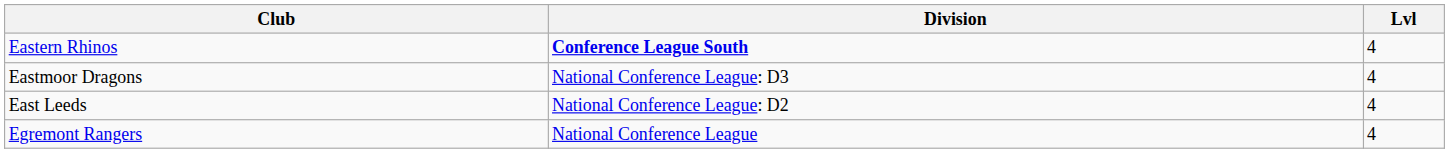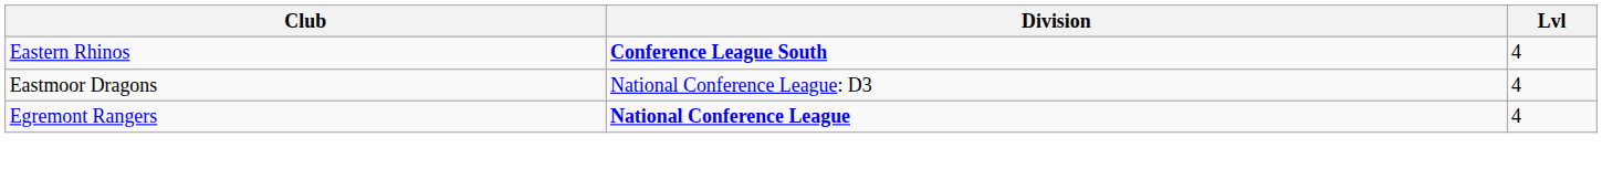 <table class="wikitable sortable" width=100% style="font-size:98%">
 <tr>
 <th width=20%>Club</th>
 <th width=30%>Division</th>
 <th width=3%>Lvl</th>
 </tr>
 <tr>
 <td><a href='#'>Eastern Rhinos</a></td>
 <td><strong><a href='#'>Conference League South</a></strong></td>
 <td>4</td>
 </tr>
 <tr>
 <td>Eastmoor Dragons</td>
 <td><a href='#'>National Conference League</a>: D3</td>
 <td>4</td>
 </tr>
 <tr>
-<td>East Leeds</td>
-<td><a href='#'>National Conference League</a>: D2</td>
-<td>4</td>
-</tr>
-<tr>
 <td><a href='#'>Egremont Rangers</a></td>
-<td><a href='#'>National Conference League</a></td>
+<td><strong><a href='#'>National Conference League</a></strong></td>
 <td>4</td>
 </tr>
 </table>
